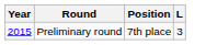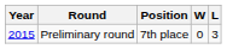 <table class="wikitable" style="text-align: center;font-size:90%;">
 <tr>
 <th>Year</th>
 <th>Round</th>
 <th>Position</th>
+<th>W</th>
 <th>L</th>
 </tr>
 <tr>
 <td> <a href='#'>2015</a></td>
 <td>Preliminary round</td>
 <td>7th place</td>
+<td>0</td>
 <td>3</td>
 </tr>
 </table>
